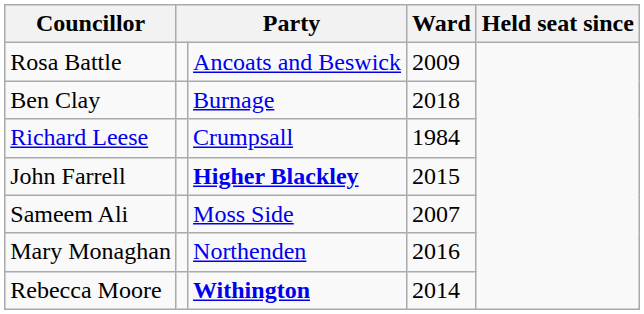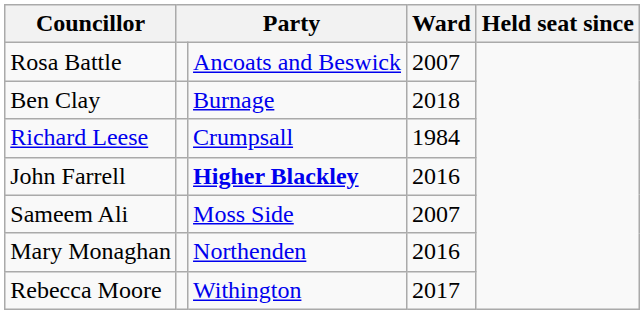 <table class="wikitable">
 <tr>
 <th>Councillor</th>
 <th colspan="2">Party</th>
 <th>Ward</th>
 <th>Held seat since</th>
 </tr>
 <tr>
 <td>Rosa Battle</td>
 <td></td>
 <td><a href='#'>Ancoats and Beswick</a></td>
-<td>2009</td>
+<td>2007</td>
 </tr>
 <tr>
 <td>Ben Clay</td>
 <td></td>
 <td><a href='#'>Burnage</a></td>
 <td>2018</td>
 </tr>
 <tr>
 <td><a href='#'>Richard Leese</a></td>
 <td></td>
 <td><a href='#'>Crumpsall</a></td>
 <td>1984</td>
 </tr>
 <tr>
 <td>John Farrell</td>
 <td></td>
 <td><strong><a href='#'>Higher Blackley</a></strong></td>
-<td>2015</td>
+<td>2016</td>
 </tr>
 <tr>
 <td>Sameem Ali</td>
 <td></td>
 <td><a href='#'>Moss Side</a></td>
 <td>2007</td>
 </tr>
 <tr>
 <td>Mary Monaghan</td>
 <td></td>
 <td><a href='#'>Northenden</a></td>
 <td>2016</td>
 </tr>
 <tr>
 <td>Rebecca Moore</td>
 <td></td>
-<td><strong><a href='#'>Withington</a></strong></td>
-<td>2014</td>
+<td><a href='#'>Withington</a></td>
+<td>2017</td>
 </tr>
 </table>
